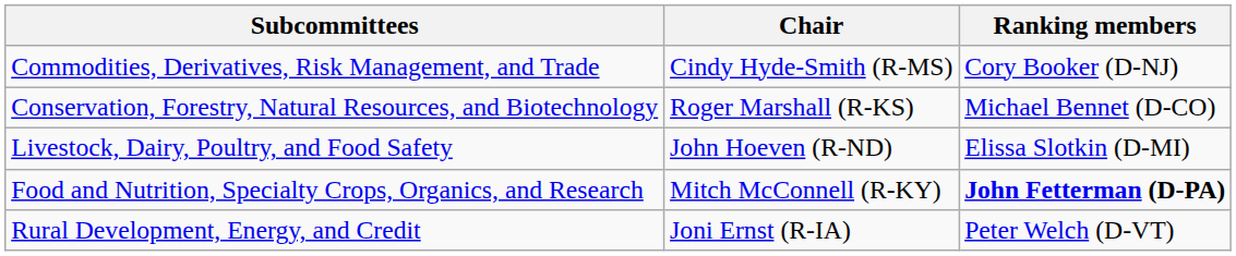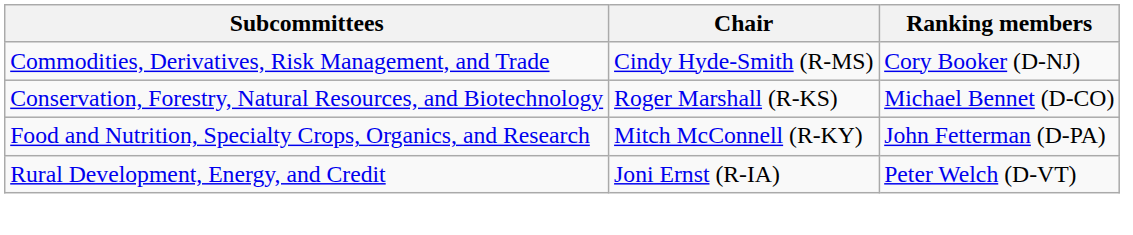 <table class="wikitable">
 <tr>
 <th>Subcommittees</th>
 <th>Chair</th>
 <th>Ranking members</th>
 </tr>
 <tr>
 <td><a href='#'>Commodities, Derivatives, Risk Management, and Trade</a></td>
 <td><a href='#'>Cindy Hyde-Smith</a> (R-MS)</td>
 <td><a href='#'>Cory Booker</a> (D-NJ)</td>
 </tr>
 <tr>
 <td><a href='#'>Conservation, Forestry, Natural Resources, and Biotechnology</a></td>
 <td><a href='#'>Roger Marshall</a> (R-KS)</td>
 <td><a href='#'>Michael Bennet</a> (D-CO)</td>
 </tr>
 <tr>
-<td><a href='#'>Livestock, Dairy, Poultry, and Food Safety</a></td>
-<td><a href='#'>John Hoeven</a> (R-ND)</td>
-<td><a href='#'>Elissa Slotkin</a> (D-MI)</td>
-</tr>
-<tr>
 <td><a href='#'>Food and Nutrition, Specialty Crops, Organics, and Research</a></td>
 <td><a href='#'>Mitch McConnell</a> (R-KY)</td>
-<td><strong><a href='#'>John Fetterman</a> (D-PA)</strong></td>
+<td><a href='#'>John Fetterman</a> (D-PA)</td>
 </tr>
 <tr>
 <td><a href='#'>Rural Development, Energy, and Credit</a></td>
 <td><a href='#'>Joni Ernst</a> (R-IA)</td>
 <td><a href='#'>Peter Welch</a> (D-VT)</td>
 </tr>
 </table>
